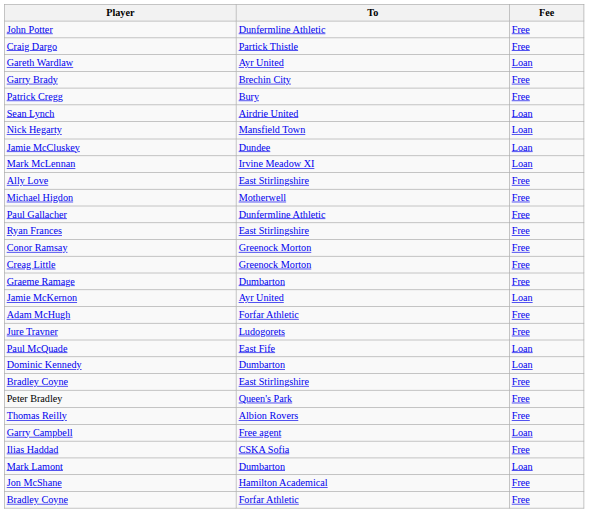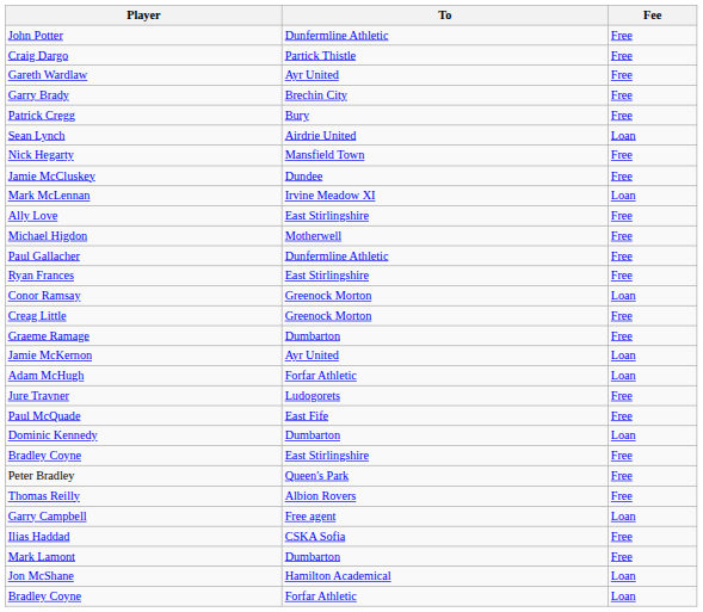 <table class="wikitable" style="text-align:center; font-size:95%;width:98%; text-align:left">
 <tr>
 <th>Player</th>
 <th>To</th>
 <th>Fee</th>
 </tr>
 <tr>
 <td> <a href='#'>John Potter</a></td>
 <td> <a href='#'>Dunfermline Athletic</a></td>
 <td><a href='#'>Free</a></td>
 </tr>
 <tr>
 <td> <a href='#'>Craig Dargo</a></td>
 <td> <a href='#'>Partick Thistle</a></td>
 <td><a href='#'>Free</a></td>
 </tr>
 <tr>
 <td> <a href='#'>Gareth Wardlaw</a></td>
 <td> <a href='#'>Ayr United</a></td>
-<td><a href='#'>Loan</a></td>
+<td><a href='#'>Free</a></td>
 </tr>
 <tr>
 <td> <a href='#'>Garry Brady</a></td>
 <td> <a href='#'>Brechin City</a></td>
 <td><a href='#'>Free</a></td>
 </tr>
 <tr>
 <td> <a href='#'>Patrick Cregg</a></td>
 <td> <a href='#'>Bury</a></td>
 <td><a href='#'>Free</a></td>
 </tr>
 <tr>
 <td> <a href='#'>Sean Lynch</a></td>
 <td> <a href='#'>Airdrie United</a></td>
 <td><a href='#'>Loan</a></td>
 </tr>
 <tr>
 <td> <a href='#'>Nick Hegarty</a></td>
 <td> <a href='#'>Mansfield Town</a></td>
-<td><a href='#'>Loan</a></td>
+<td><a href='#'>Free</a></td>
 </tr>
 <tr>
 <td> <a href='#'>Jamie McCluskey</a></td>
 <td> <a href='#'>Dundee</a></td>
-<td><a href='#'>Loan</a></td>
+<td><a href='#'>Free</a></td>
 </tr>
 <tr>
 <td> <a href='#'>Mark McLennan</a></td>
 <td> <a href='#'>Irvine Meadow XI</a></td>
 <td><a href='#'>Loan</a></td>
 </tr>
 <tr>
 <td> <a href='#'>Ally Love</a></td>
 <td> <a href='#'>East Stirlingshire</a></td>
 <td><a href='#'>Free</a></td>
 </tr>
 <tr>
 <td> <a href='#'>Michael Higdon</a></td>
 <td> <a href='#'>Motherwell</a></td>
 <td><a href='#'>Free</a></td>
 </tr>
 <tr>
 <td> <a href='#'>Paul Gallacher</a></td>
 <td> <a href='#'>Dunfermline Athletic</a></td>
 <td><a href='#'>Free</a></td>
 </tr>
 <tr>
 <td> <a href='#'>Ryan Frances</a></td>
 <td> <a href='#'>East Stirlingshire</a></td>
 <td><a href='#'>Free</a></td>
 </tr>
 <tr>
 <td> <a href='#'>Conor Ramsay</a></td>
 <td> <a href='#'>Greenock Morton</a></td>
-<td><a href='#'>Free</a></td>
+<td><a href='#'>Loan</a></td>
 </tr>
 <tr>
 <td> <a href='#'>Creag Little</a></td>
 <td> <a href='#'>Greenock Morton</a></td>
 <td><a href='#'>Free</a></td>
 </tr>
 <tr>
 <td> <a href='#'>Graeme Ramage</a></td>
 <td> <a href='#'>Dumbarton</a></td>
 <td><a href='#'>Free</a></td>
 </tr>
 <tr>
 <td> <a href='#'>Jamie McKernon</a></td>
 <td> <a href='#'>Ayr United</a></td>
 <td><a href='#'>Loan</a></td>
 </tr>
 <tr>
 <td> <a href='#'>Adam McHugh</a></td>
 <td> <a href='#'>Forfar Athletic</a></td>
-<td><a href='#'>Free</a></td>
+<td><a href='#'>Loan</a></td>
 </tr>
 <tr>
 <td> <a href='#'>Jure Travner</a></td>
 <td> <a href='#'>Ludogorets</a></td>
 <td><a href='#'>Free</a></td>
 </tr>
 <tr>
 <td> <a href='#'>Paul McQuade</a></td>
 <td> <a href='#'>East Fife</a></td>
-<td><a href='#'>Loan</a></td>
+<td><a href='#'>Free</a></td>
 </tr>
 <tr>
 <td> <a href='#'>Dominic Kennedy</a></td>
 <td> <a href='#'>Dumbarton</a></td>
 <td><a href='#'>Loan</a></td>
 </tr>
 <tr>
 <td> <a href='#'>Bradley Coyne</a></td>
 <td> <a href='#'>East Stirlingshire</a></td>
 <td><a href='#'>Free</a></td>
 </tr>
 <tr>
 <td> Peter Bradley</td>
 <td> <a href='#'>Queen's Park</a></td>
 <td><a href='#'>Free</a></td>
 </tr>
 <tr>
 <td> <a href='#'>Thomas Reilly</a></td>
 <td> <a href='#'>Albion Rovers</a></td>
 <td><a href='#'>Free</a></td>
 </tr>
 <tr>
 <td> <a href='#'>Garry Campbell</a></td>
 <td><a href='#'>Free agent</a></td>
 <td><a href='#'>Loan</a></td>
 </tr>
 <tr>
 <td> <a href='#'>Ilias Haddad</a></td>
 <td> <a href='#'>CSKA Sofia</a></td>
 <td><a href='#'>Free</a></td>
 </tr>
 <tr>
 <td> <a href='#'>Mark Lamont</a></td>
 <td> <a href='#'>Dumbarton</a></td>
-<td><a href='#'>Loan</a></td>
+<td><a href='#'>Free</a></td>
 </tr>
 <tr>
 <td> <a href='#'>Jon McShane</a></td>
 <td> <a href='#'>Hamilton Academical</a></td>
-<td><a href='#'>Free</a></td>
+<td><a href='#'>Loan</a></td>
 </tr>
 <tr>
 <td> <a href='#'>Bradley Coyne</a></td>
 <td> <a href='#'>Forfar Athletic</a></td>
-<td><a href='#'>Free</a></td>
+<td><a href='#'>Loan</a></td>
 </tr>
 </table>
